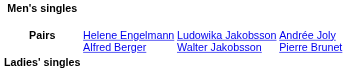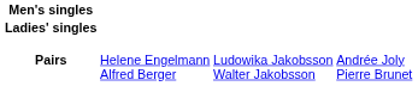 <table>
 <tr>
 <th scope="row">Men's singles<br></th>
+<td></td>
+<td></td>
+<td></td>
+</tr>
+<tr>
+<th scope="row">Ladies' singles<br></th>
 <td></td>
 <td></td>
 <td></td>
 </tr>
 <tr>
 <th scope="row">Pairs<br></th>
 <td><br><a href='#'>Helene Engelmann</a><br><a href='#'>Alfred Berger</a></td>
 <td><br><a href='#'>Ludowika Jakobsson</a><br><a href='#'>Walter Jakobsson</a></td>
 <td><br><a href='#'>Andrée Joly</a><br><a href='#'>Pierre Brunet</a></td>
 </tr>
-<tr>
-<th scope="row">Ladies' singles<br></th>
-<td></td>
-<td></td>
-<td></td>
-</tr>
 </table>
